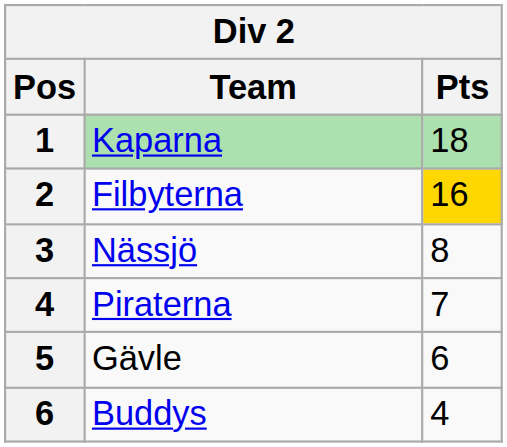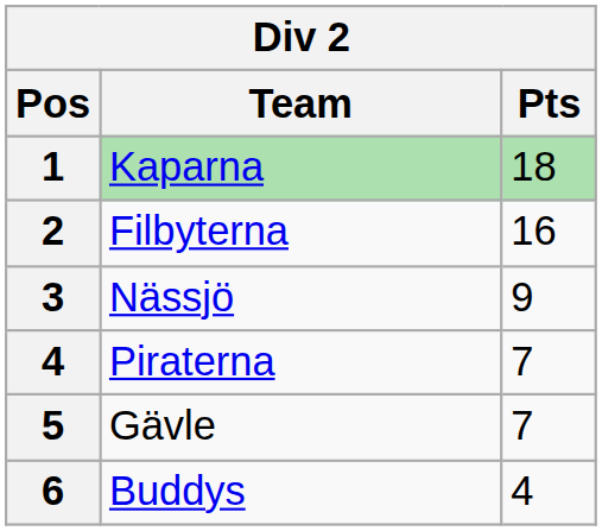 <table class="wikitable">
 <tr>
 <th colspan="3">Div 2</th>
 </tr>
 <tr>
 <th width=20>Pos</th>
 <th width=150>Team</th>
 <th width=30>Pts</th>
 </tr>
 <tr style="background:#ACE1AF;">
 <th>1</th>
 <td><a href='#'>Kaparna</a></td>
 <td>18</td>
 </tr>
 <tr>
 <th>2</th>
 <td><a href='#'>Filbyterna</a></td>
-<td style="background: gold;">16</td>
+<td>16</td>
 </tr>
 <tr>
 <th>3</th>
 <td><a href='#'>Nässjö</a></td>
-<td>8</td>
+<td>9</td>
 </tr>
 <tr>
 <th>4</th>
 <td><a href='#'>Piraterna</a></td>
 <td>7</td>
 </tr>
 <tr>
 <th>5</th>
 <td>Gävle</td>
-<td>6</td>
+<td>7</td>
 </tr>
 <tr>
 <th>6</th>
 <td><a href='#'>Buddys</a></td>
 <td>4</td>
 </tr>
 </table>
